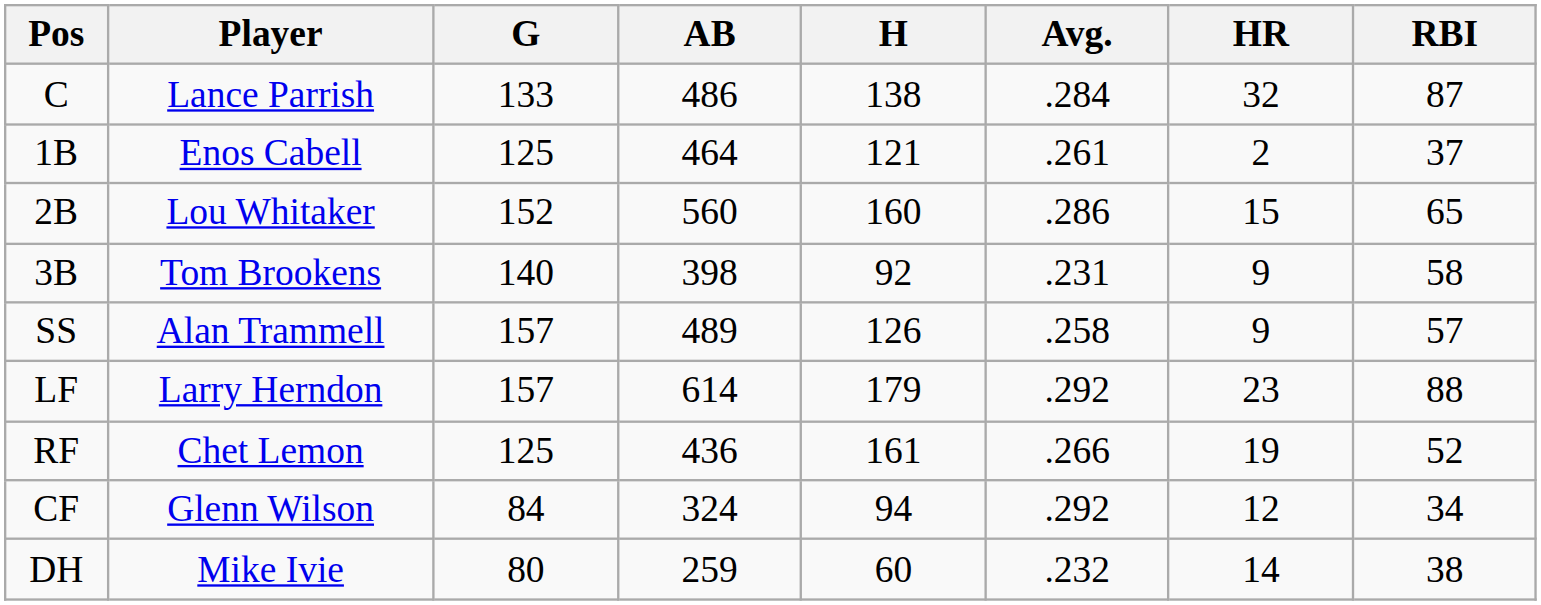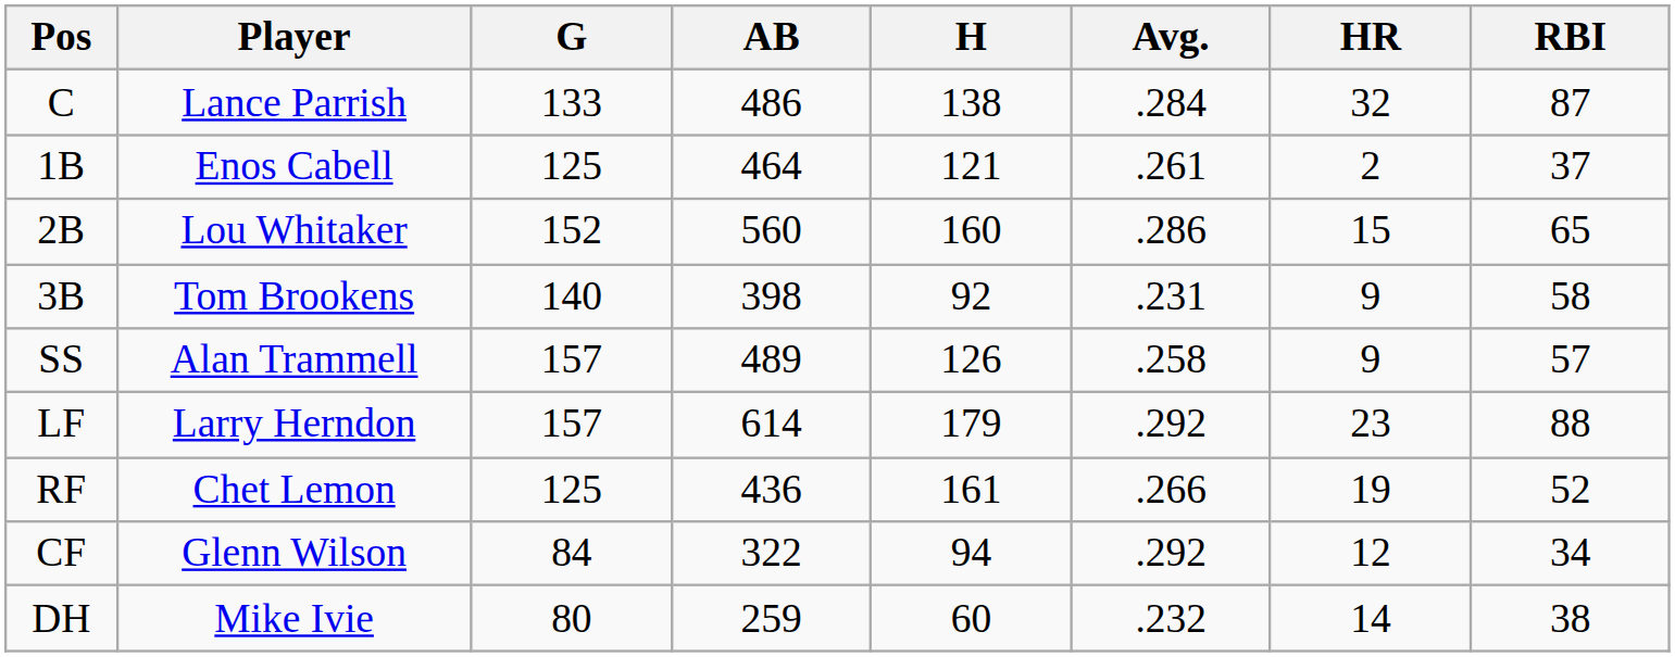 <table class="wikitable sortable">
 <tr>
 <th bgcolor="#DDDDFF" width="5%">Pos</th>
 <th bgcolor="#DDDDFF" width="16%">Player</th>
 <th bgcolor="#DDDDFF" width="9%">G</th>
 <th bgcolor="#DDDDFF" width="9%">AB</th>
 <th bgcolor="#DDDDFF" width="9%">H</th>
 <th bgcolor="#DDDDFF" width="9%">Avg.</th>
 <th bgcolor="#DDDDFF" width="9%">HR</th>
 <th bgcolor="#DDDDFF" width="9%">RBI</th>
 </tr>
 <tr align="center">
 <td>C</td>
 <td><a href='#'>Lance Parrish</a></td>
 <td>133</td>
 <td>486</td>
 <td>138</td>
 <td>.284</td>
 <td>32</td>
 <td>87</td>
 </tr>
 <tr align="center">
 <td>1B</td>
 <td><a href='#'>Enos Cabell</a></td>
 <td>125</td>
 <td>464</td>
 <td>121</td>
 <td>.261</td>
 <td>2</td>
 <td>37</td>
 </tr>
 <tr align="center">
 <td>2B</td>
 <td><a href='#'>Lou Whitaker</a></td>
 <td>152</td>
 <td>560</td>
 <td>160</td>
 <td>.286</td>
 <td>15</td>
 <td>65</td>
 </tr>
 <tr align="center">
 <td>3B</td>
 <td><a href='#'>Tom Brookens</a></td>
 <td>140</td>
 <td>398</td>
 <td>92</td>
 <td>.231</td>
 <td>9</td>
 <td>58</td>
 </tr>
 <tr align="center">
 <td>SS</td>
 <td><a href='#'>Alan Trammell</a></td>
 <td>157</td>
 <td>489</td>
 <td>126</td>
 <td>.258</td>
 <td>9</td>
 <td>57</td>
 </tr>
 <tr align="center">
 <td>LF</td>
 <td><a href='#'>Larry Herndon</a></td>
 <td>157</td>
 <td>614</td>
 <td>179</td>
 <td>.292</td>
 <td>23</td>
 <td>88</td>
 </tr>
 <tr align="center">
 <td>RF</td>
 <td><a href='#'>Chet Lemon</a></td>
 <td>125</td>
 <td>436</td>
 <td>161</td>
 <td>.266</td>
 <td>19</td>
 <td>52</td>
 </tr>
 <tr align="center">
 <td>CF</td>
 <td><a href='#'>Glenn Wilson</a></td>
 <td>84</td>
-<td>324</td>
+<td>322</td>
 <td>94</td>
 <td>.292</td>
 <td>12</td>
 <td>34</td>
 </tr>
 <tr align="center">
 <td>DH</td>
 <td><a href='#'>Mike Ivie</a></td>
 <td>80</td>
 <td>259</td>
 <td>60</td>
 <td>.232</td>
 <td>14</td>
 <td>38</td>
 </tr>
 </table>
